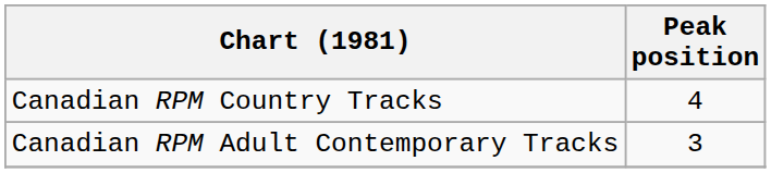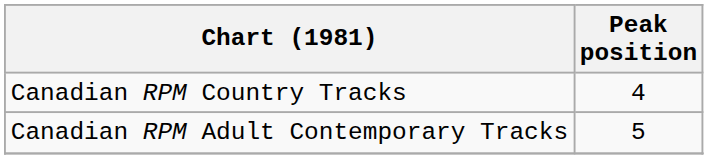 <table class="wikitable sortable">
 <tr>
 <th>Chart (1981)</th>
 <th>Peak<br>position</th>
 </tr>
 <tr>
 <td>Canadian <em>RPM</em> Country Tracks</td>
 <td style="text-align:center;">4</td>
 </tr>
 <tr>
 <td>Canadian <em>RPM</em> Adult Contemporary Tracks</td>
-<td style="text-align:center;">3</td>
+<td style="text-align:center;">5</td>
 </tr>
 <tr>
 </tr>
 <tr>
 </tr>
 <tr>
 </tr>
 </table>
